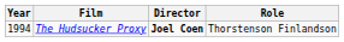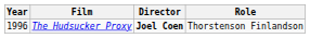 <table class="wikitable">
 <tr>
 <th>Year</th>
 <th>Film</th>
 <th>Director</th>
 <th>Role</th>
 </tr>
 <tr>
-<td>1994</td>
+<td>1996</td>
 <td><em><a href='#'>The Hudsucker Proxy</a></em></td>
 <td><strong>Joel Coen</strong></td>
 <td>Thorstenson Finlandson</td>
 </tr>
 </table>
